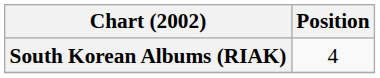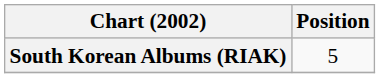 <table class="wikitable plainrowheaders" style="text-align:center">
 <tr>
 <th scope="col">Chart (2002)</th>
 <th scope="col">Position</th>
 </tr>
 <tr>
 <th scope="row">South Korean Albums (RIAK)</th>
-<td>4</td>
+<td>5</td>
 </tr>
 <tr>
 </tr>
 </table>
